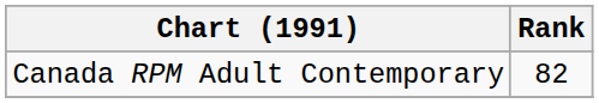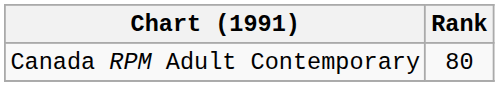 <table class="wikitable">
 <tr>
 <th>Chart (1991)</th>
 <th style="text-align:center;">Rank</th>
 </tr>
 <tr>
 <td>Canada <em>RPM</em> Adult Contemporary</td>
-<td style="text-align:center;">82</td>
+<td style="text-align:center;">80</td>
 </tr>
 <tr>
 </tr>
 </table>
